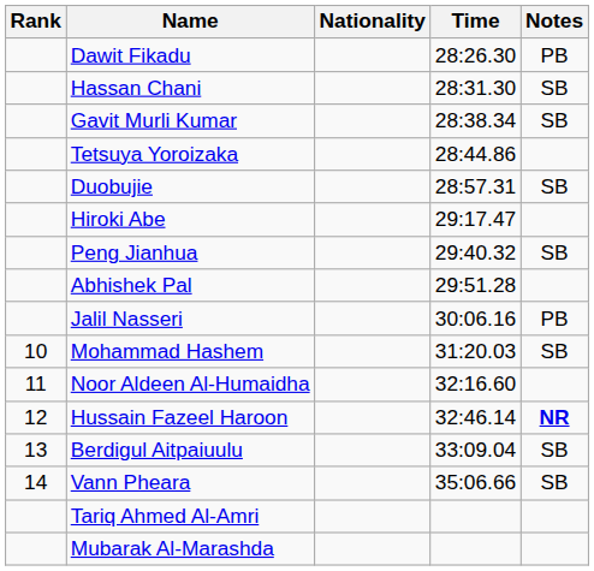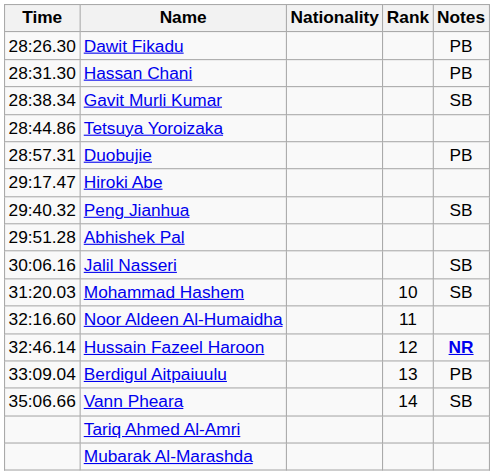 <table class="wikitable sortable" style="text-align:center">
 <tr>
-<th>Rank</th>
+<th>Time</th>
 <th>Name</th>
 <th>Nationality</th>
-<th>Time</th>
+<th>Rank</th>
 <th>Notes</th>
 </tr>
 <tr>
-<td></td>
+<td>28:26.30</td>
 <td align=left><a href='#'>Dawit Fikadu</a></td>
 <td align=left></td>
-<td>28:26.30</td>
+<td></td>
 <td>PB</td>
 </tr>
 <tr>
-<td></td>
+<td>28:31.30</td>
 <td align=left><a href='#'>Hassan Chani</a></td>
 <td align=left></td>
-<td>28:31.30</td>
+<td></td>
+<td>PB</td>
+</tr>
+<tr>
+<td>28:38.34</td>
+<td align=left><a href='#'>Gavit Murli Kumar</a></td>
+<td align=left></td>
+<td></td>
 <td>SB</td>
 </tr>
 <tr>
+<td>28:44.86</td>
+<td align=left><a href='#'>Tetsuya Yoroizaka</a></td>
+<td align=left></td>
 <td></td>
-<td align=left><a href='#'>Gavit Murli Kumar</a></td>
+<td></td>
+</tr>
+<tr>
+<td>28:57.31</td>
+<td align=left><a href='#'>Duobujie</a></td>
 <td align=left></td>
-<td>28:38.34</td>
+<td></td>
+<td>PB</td>
+</tr>
+<tr>
+<td>29:17.47</td>
+<td align=left><a href='#'>Hiroki Abe</a></td>
+<td align=left></td>
+<td></td>
+<td></td>
+</tr>
+<tr>
+<td>29:40.32</td>
+<td align=left><a href='#'>Peng Jianhua</a></td>
+<td align=left></td>
+<td></td>
 <td>SB</td>
 </tr>
 <tr>
+<td>29:51.28</td>
+<td align=left><a href='#'>Abhishek Pal</a></td>
+<td align=left></td>
 <td></td>
-<td align=left><a href='#'>Tetsuya Yoroizaka</a></td>
-<td align=left></td>
-<td>28:44.86</td>
 <td></td>
 </tr>
 <tr>
+<td>30:06.16</td>
+<td align=left><a href='#'>Jalil Nasseri</a></td>
+<td align=left></td>
 <td></td>
-<td align=left><a href='#'>Duobujie</a></td>
-<td align=left></td>
-<td>28:57.31</td>
 <td>SB</td>
 </tr>
 <tr>
-<td></td>
-<td align=left><a href='#'>Hiroki Abe</a></td>
+<td>31:20.03</td>
+<td align=left><a href='#'>Mohammad Hashem</a></td>
 <td align=left></td>
-<td>29:17.47</td>
+<td>10</td>
+<td>SB</td>
+</tr>
+<tr>
+<td>32:16.60</td>
+<td align=left><a href='#'>Noor Aldeen Al-Humaidha</a></td>
+<td align=left></td>
+<td>11</td>
 <td></td>
 </tr>
 <tr>
-<td></td>
-<td align=left><a href='#'>Peng Jianhua</a></td>
+<td>32:46.14</td>
+<td align=left><a href='#'>Hussain Fazeel Haroon</a></td>
 <td align=left></td>
-<td>29:40.32</td>
-<td>SB</td>
+<td>12</td>
+<td><strong><a href='#'>NR</a></strong></td>
 </tr>
 <tr>
-<td></td>
-<td align=left><a href='#'>Abhishek Pal</a></td>
+<td>33:09.04</td>
+<td align=left><a href='#'>Berdigul Aitpaiuulu</a></td>
 <td align=left></td>
-<td>29:51.28</td>
-<td></td>
-</tr>
-<tr>
-<td></td>
-<td align=left><a href='#'>Jalil Nasseri</a></td>
-<td align=left></td>
-<td>30:06.16</td>
+<td>13</td>
 <td>PB</td>
 </tr>
 <tr>
-<td>10</td>
-<td align=left><a href='#'>Mohammad Hashem</a></td>
-<td align=left></td>
-<td>31:20.03</td>
-<td>SB</td>
-</tr>
-<tr>
-<td>11</td>
-<td align=left><a href='#'>Noor Aldeen Al-Humaidha</a></td>
-<td align=left></td>
-<td>32:16.60</td>
-<td></td>
-</tr>
-<tr>
-<td>12</td>
-<td align=left><a href='#'>Hussain Fazeel Haroon</a></td>
-<td align=left></td>
-<td>32:46.14</td>
-<td><strong><a href='#'>NR</a></strong></td>
-</tr>
-<tr>
-<td>13</td>
-<td align=left><a href='#'>Berdigul Aitpaiuulu</a></td>
-<td align=left></td>
-<td>33:09.04</td>
-<td>SB</td>
-</tr>
-<tr>
-<td>14</td>
+<td>35:06.66</td>
 <td align=left><a href='#'>Vann Pheara</a></td>
 <td align=left></td>
-<td>35:06.66</td>
+<td>14</td>
 <td>SB</td>
 </tr>
 <tr>
 <td></td>
 <td align=left><a href='#'>Tariq Ahmed Al-Amri</a></td>
 <td align=left></td>
 <td></td>
 <td></td>
 </tr>
 <tr>
 <td></td>
 <td align=left><a href='#'>Mubarak Al-Marashda</a></td>
 <td align=left></td>
 <td></td>
 <td></td>
 </tr>
 </table>
